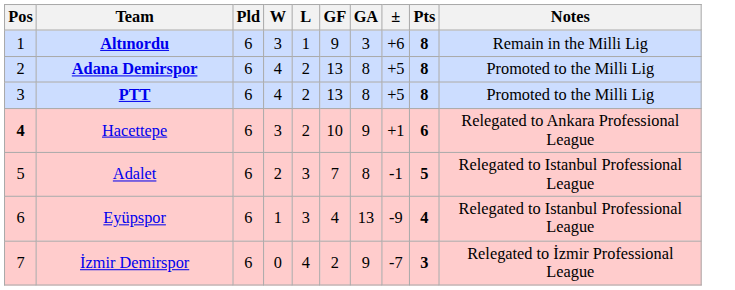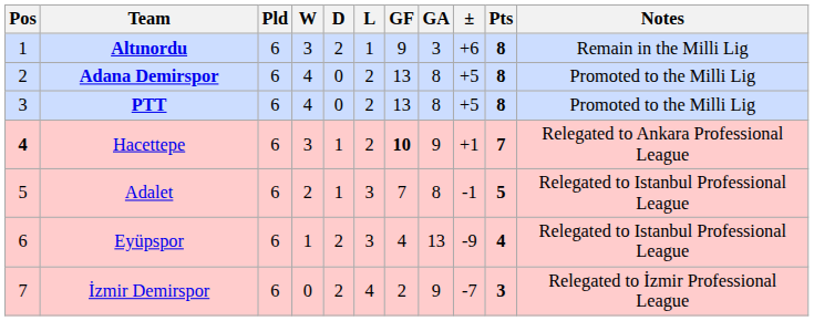 <table class="wikitable sortable" style="text-align: center;">
 <tr>
 <th width=20>Pos</th>
 <th width=185>Team</th>
 <th width=20>Pld</th>
 <th width=20>W</th>
+<th width=20>D</th>
 <th width=20>L</th>
 <th width=20>GF</th>
 <th width=20>GA</th>
 <th width=20>±</th>
 <th width=20>Pts</th>
 <th width=250>Notes</th>
 </tr>
 <tr style="background: #CCDDFF;">
 <td>1</td>
 <td><strong><a href='#'>Altınordu</a></strong></td>
 <td>6</td>
 <td>3</td>
+<td>2</td>
 <td>1</td>
 <td>9</td>
 <td>3</td>
 <td>+6</td>
 <td><strong>8</strong></td>
 <td>Remain in the Milli Lig</td>
 </tr>
 <tr style="background: #CCDDFF;">
 <td>2</td>
 <td><strong><a href='#'>Adana Demirspor</a></strong></td>
 <td>6</td>
 <td>4</td>
+<td>0</td>
 <td>2</td>
 <td>13</td>
 <td>8</td>
 <td>+5</td>
 <td><strong>8</strong></td>
 <td>Promoted to the Milli Lig</td>
 </tr>
 <tr style="background: #CCDDFF;">
 <td>3</td>
 <td><strong><a href='#'>PTT</a></strong></td>
 <td>6</td>
 <td>4</td>
+<td>0</td>
 <td>2</td>
 <td>13</td>
 <td>8</td>
 <td>+5</td>
 <td><strong>8</strong></td>
 <td>Promoted to the Milli Lig</td>
 </tr>
 <tr style="background:#FFCCCC">
 <td><strong>4</strong></td>
 <td><a href='#'>Hacettepe</a></td>
 <td>6</td>
 <td>3</td>
+<td>1</td>
 <td>2</td>
-<td>10</td>
+<td><strong>10</strong></td>
 <td>9</td>
 <td>+1</td>
-<td><strong>6</strong></td>
+<td><strong>7</strong></td>
 <td>Relegated to Ankara Professional League</td>
 </tr>
 <tr style="background:#FFCCCC">
 <td>5</td>
 <td><a href='#'>Adalet</a></td>
 <td>6</td>
 <td>2</td>
+<td>1</td>
 <td>3</td>
 <td>7</td>
 <td>8</td>
 <td>-1</td>
 <td><strong>5</strong></td>
 <td>Relegated to Istanbul Professional League</td>
 </tr>
 <tr style="background:#FFCCCC">
 <td>6</td>
 <td><a href='#'>Eyüpspor</a></td>
 <td>6</td>
 <td>1</td>
+<td>2</td>
 <td>3</td>
 <td>4</td>
 <td>13</td>
 <td>-9</td>
 <td><strong>4</strong></td>
 <td>Relegated to Istanbul Professional League</td>
 </tr>
 <tr style="background:#FFCCCC">
 <td>7</td>
 <td><a href='#'>İzmir Demirspor</a></td>
 <td>6</td>
 <td>0</td>
+<td>2</td>
 <td>4</td>
 <td>2</td>
 <td>9</td>
 <td>-7</td>
 <td><strong>3</strong></td>
 <td>Relegated to İzmir Professional League</td>
 </tr>
 </table>
